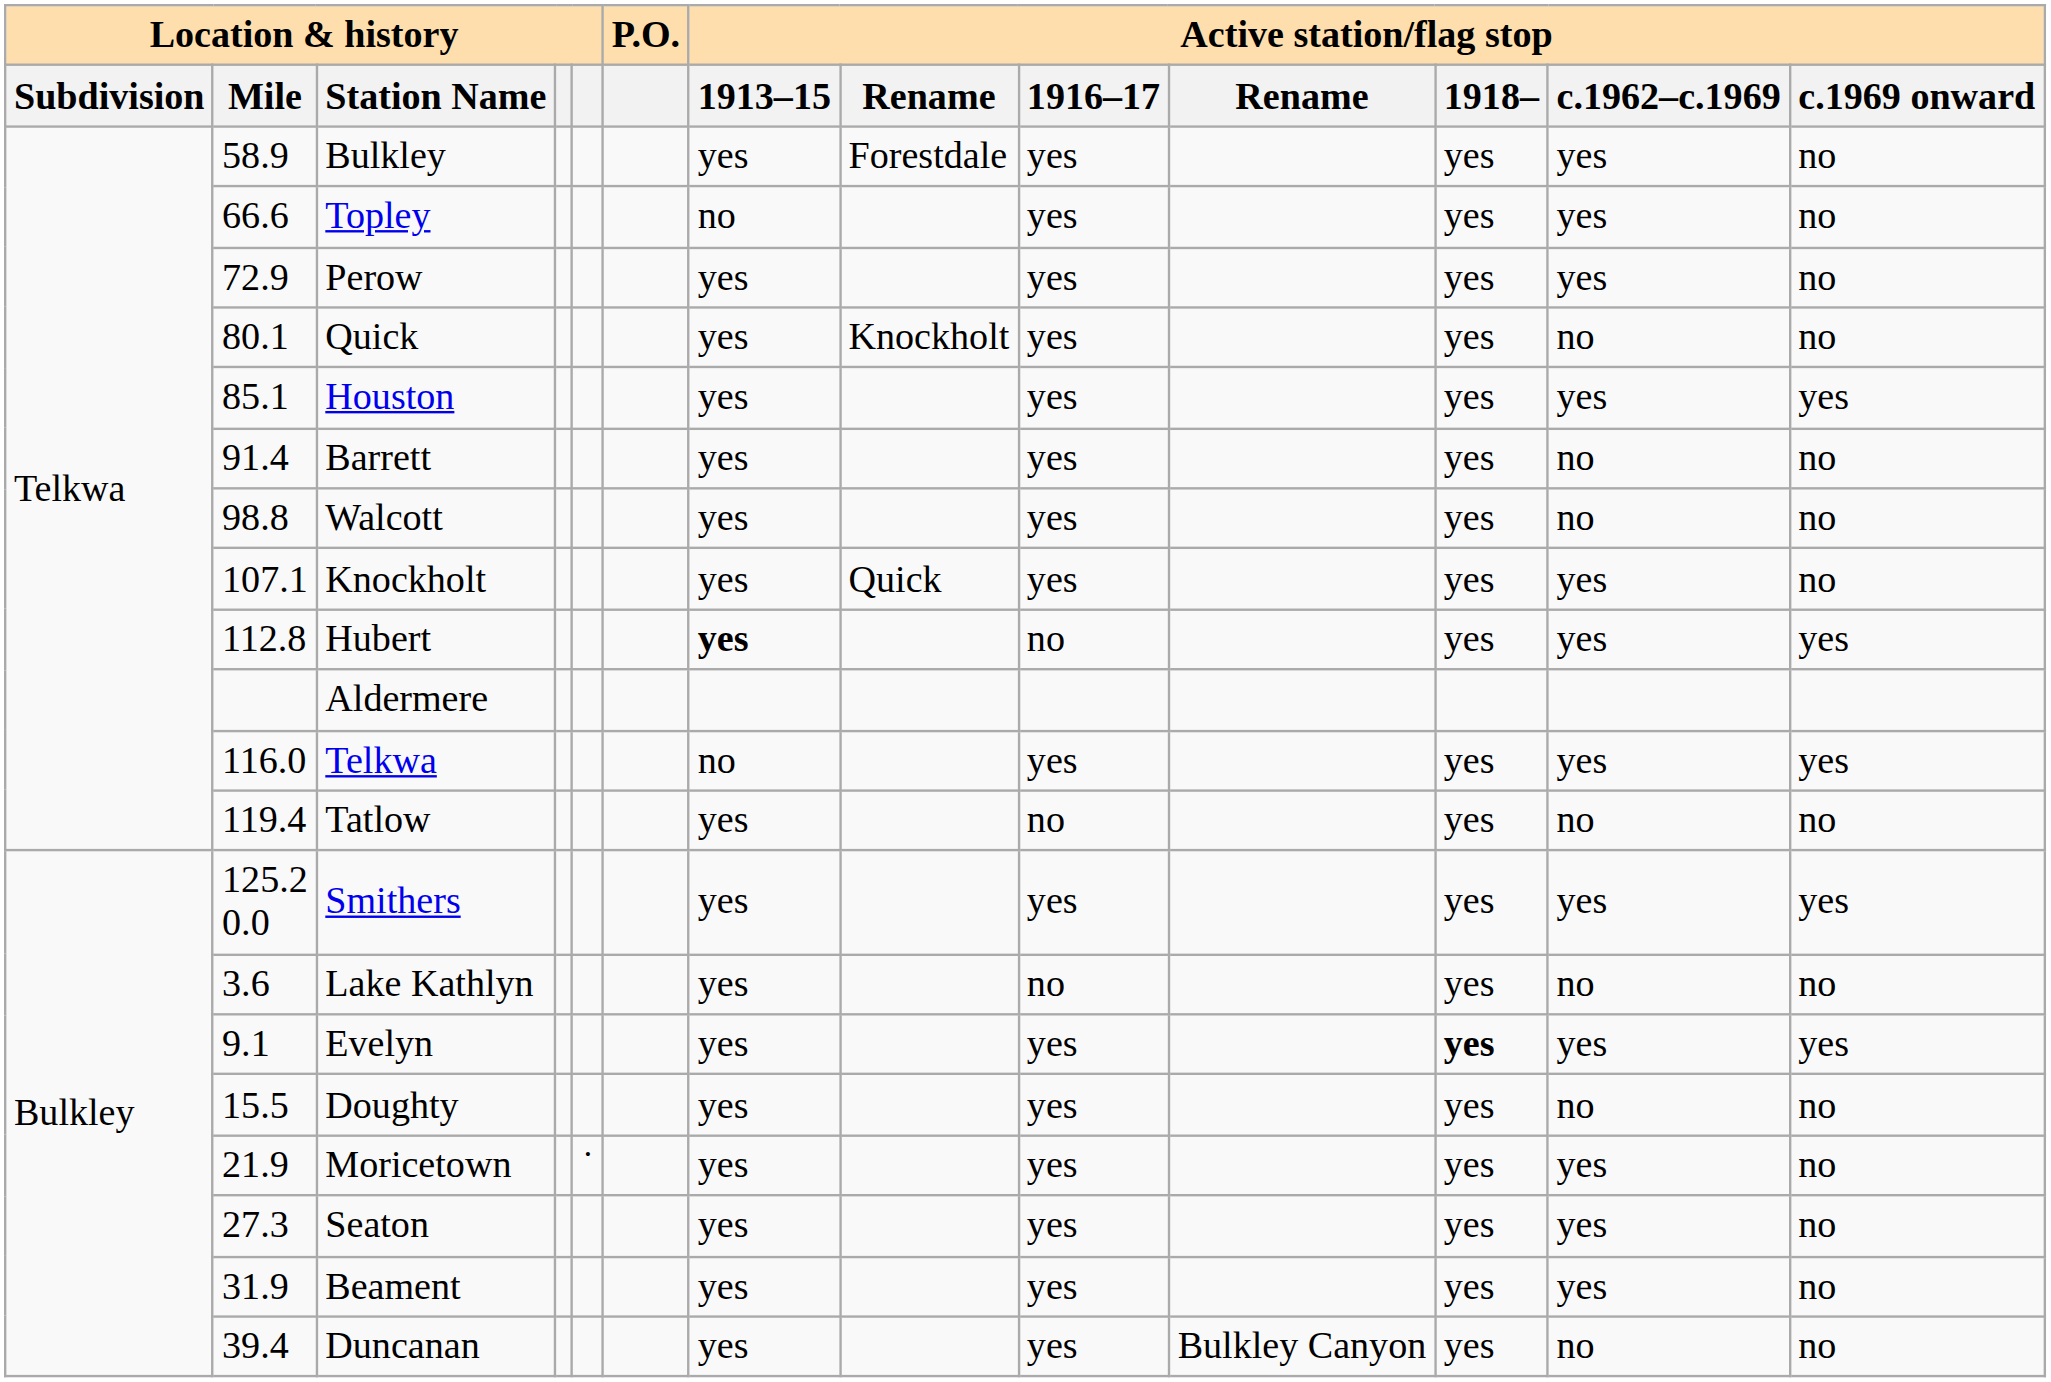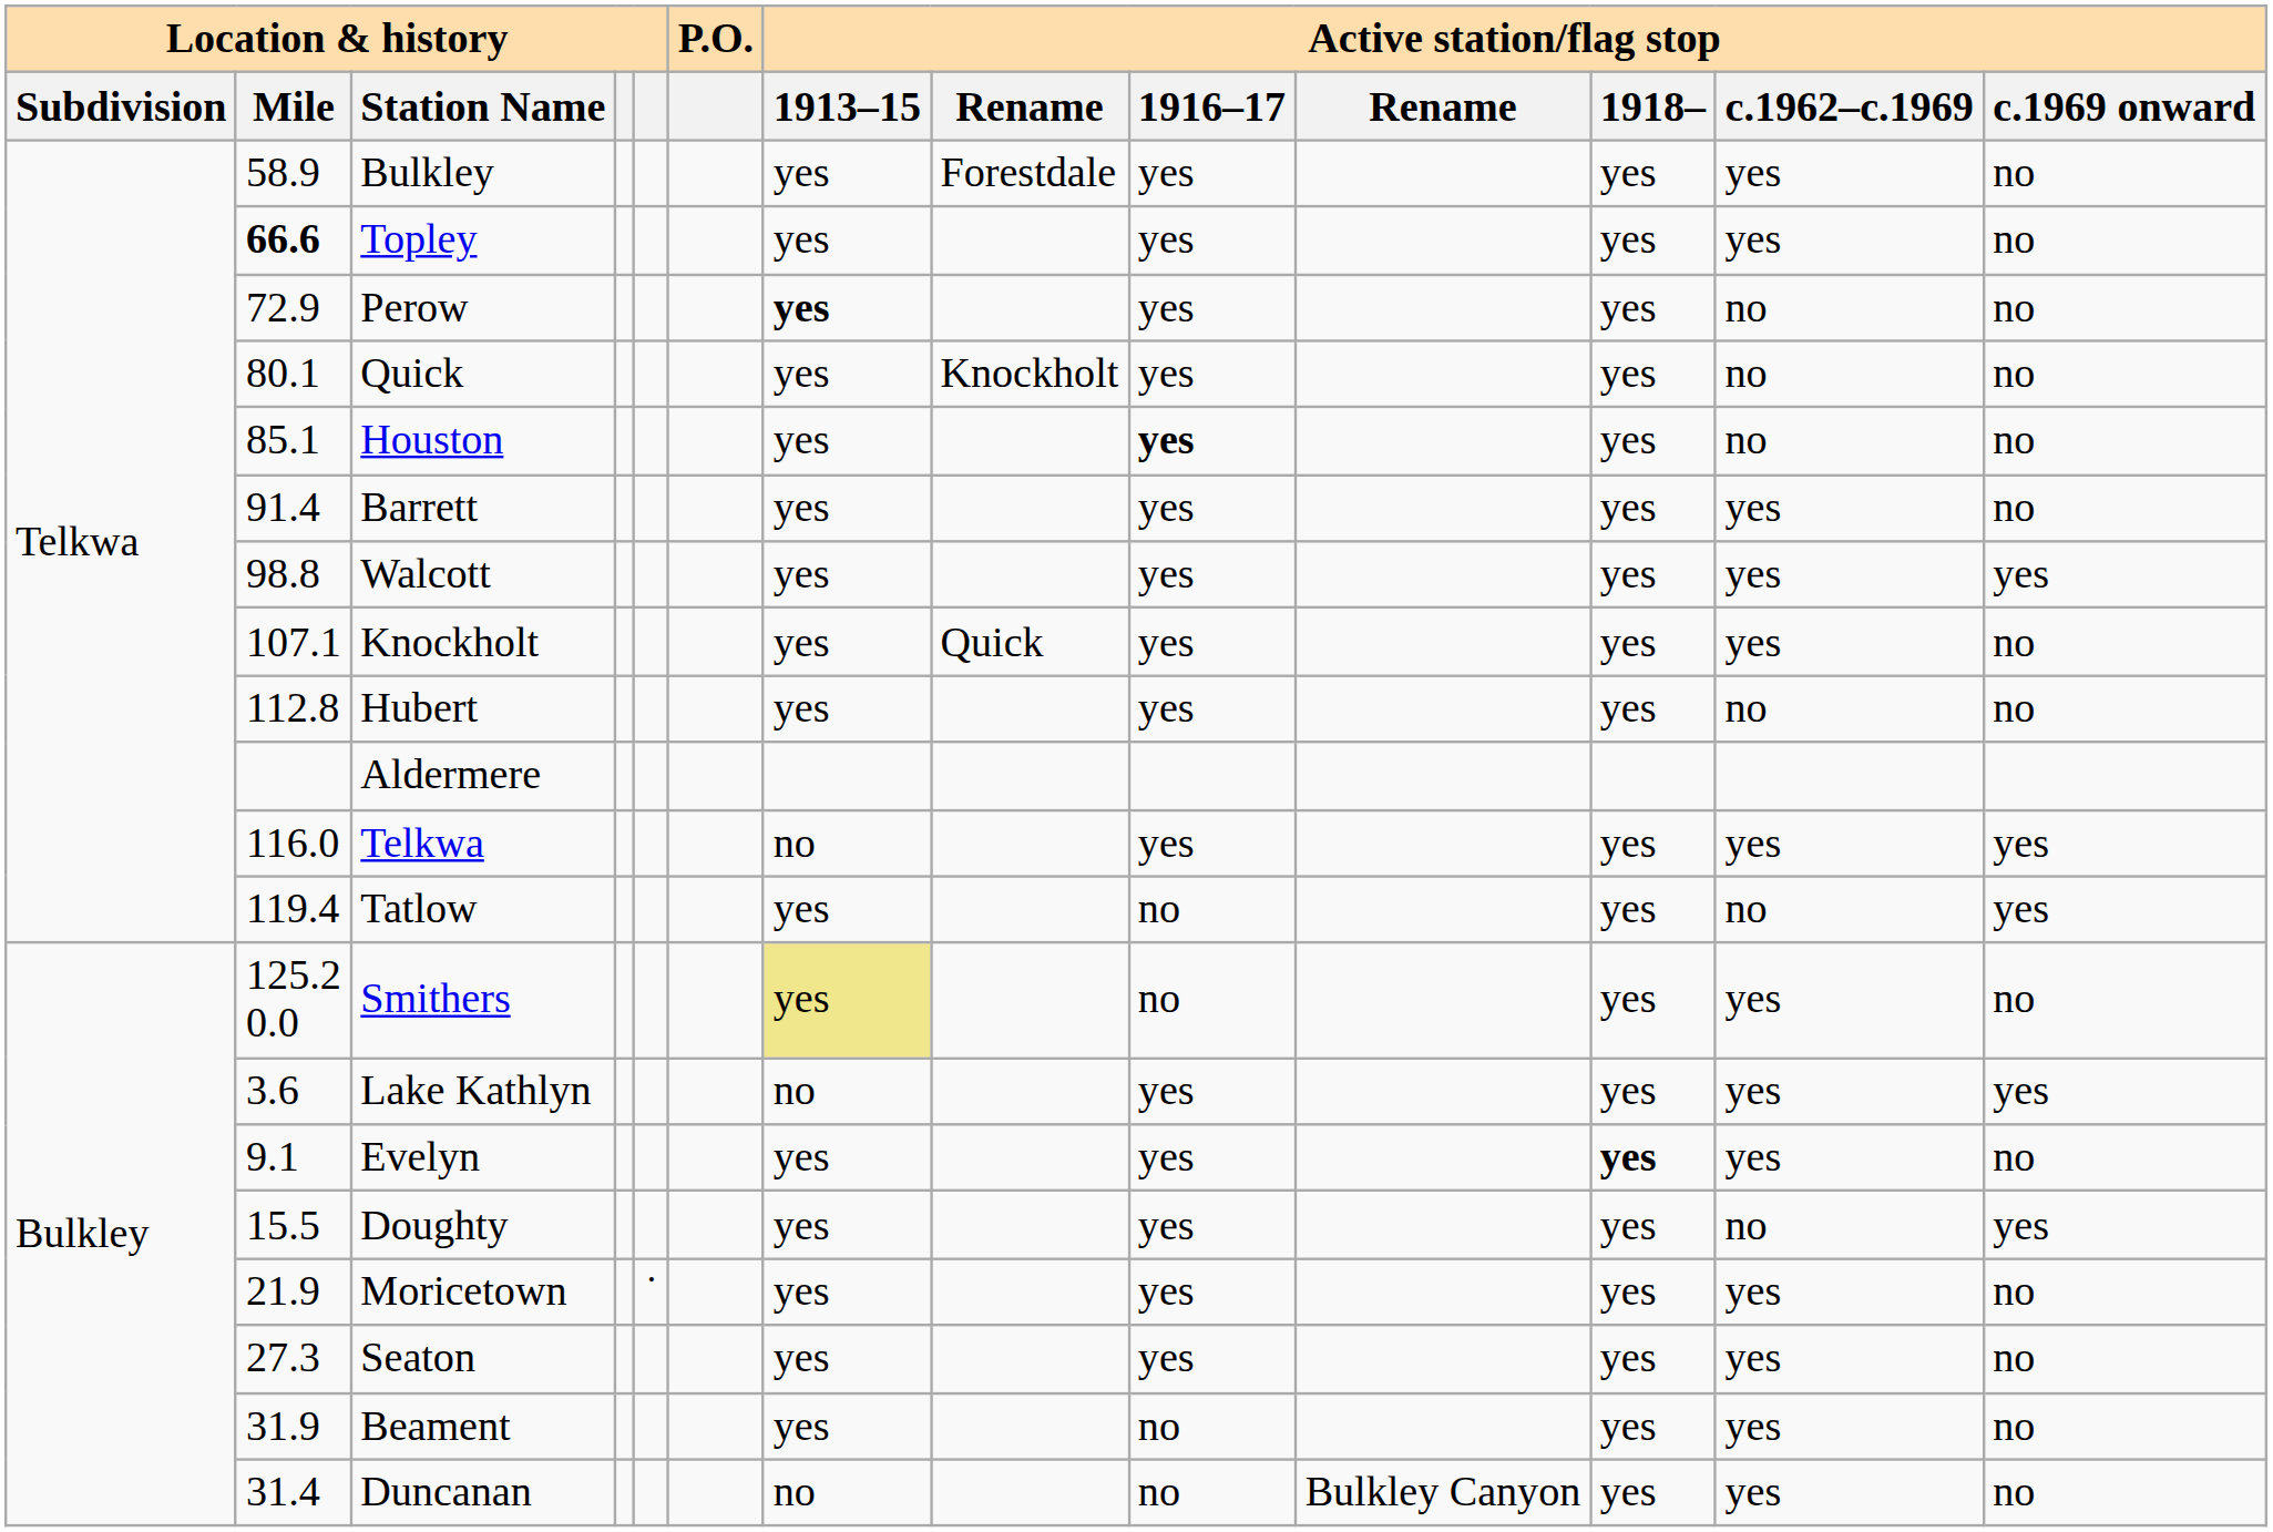 <table class="wikitable">
 <tr>
 <th colspan="5" style="background:#ffdead;">Location & history</th>
 <th colspan="1" style="background:#ffdead;">P.O.</th>
 <th colspan="18" style="background:#ffdead;">Active station/flag stop</th>
 </tr>
 <tr>
 <th>Subdivision</th>
 <th>Mile</th>
 <th>Station Name</th>
 <th></th>
 <th></th>
 <th></th>
 <th>1913–15</th>
 <th>Rename</th>
 <th>1916–17</th>
 <th>Rename</th>
 <th>1918–</th>
 <th>c.1962–c.1969</th>
 <th>c.1969 onward</th>
 </tr>
 <tr>
 <td rowspan=12>Telkwa</td>
 <td>58.9</td>
 <td>Bulkley</td>
 <td></td>
 <td></td>
 <td></td>
 <td>yes</td>
 <td>Forestdale</td>
 <td>yes</td>
 <td></td>
 <td>yes</td>
 <td>yes</td>
 <td>no</td>
 </tr>
 <tr>
-<td>66.6</td>
+<td><strong>66.6</strong></td>
 <td><a href='#'>Topley</a></td>
 <td></td>
 <td></td>
 <td> </td>
-<td>no</td>
+<td>yes</td>
 <td></td>
 <td>yes</td>
 <td></td>
 <td>yes</td>
 <td>yes</td>
 <td>no</td>
 </tr>
 <tr>
 <td>72.9</td>
 <td>Perow</td>
 <td></td>
 <td></td>
 <td></td>
-<td>yes</td>
+<td><strong>yes</strong></td>
 <td></td>
 <td>yes</td>
 <td></td>
 <td>yes</td>
-<td>yes</td>
+<td>no</td>
 <td>no</td>
 </tr>
 <tr>
 <td>80.1</td>
 <td>Quick</td>
 <td></td>
 <td></td>
 <td></td>
 <td>yes</td>
 <td>Knockholt</td>
 <td>yes</td>
 <td></td>
 <td>yes</td>
 <td>no</td>
 <td>no</td>
 </tr>
 <tr>
 <td>85.1</td>
 <td><a href='#'>Houston</a></td>
 <td></td>
 <td></td>
 <td> </td>
 <td>yes</td>
 <td></td>
-<td>yes</td>
+<td><strong>yes</strong></td>
 <td></td>
 <td>yes</td>
-<td>yes</td>
-<td>yes</td>
+<td>no</td>
+<td>no</td>
 </tr>
 <tr>
 <td>91.4</td>
 <td>Barrett</td>
 <td></td>
 <td></td>
 <td></td>
 <td>yes</td>
 <td></td>
 <td>yes</td>
 <td></td>
 <td>yes</td>
-<td>no</td>
+<td>yes</td>
 <td>no</td>
 </tr>
 <tr>
 <td>98.8</td>
 <td>Walcott</td>
 <td></td>
 <td></td>
 <td></td>
 <td>yes</td>
 <td></td>
 <td>yes</td>
 <td></td>
 <td>yes</td>
-<td>no</td>
-<td>no</td>
+<td>yes</td>
+<td>yes</td>
 </tr>
 <tr>
 <td>107.1</td>
 <td>Knockholt</td>
 <td></td>
 <td></td>
 <td></td>
 <td>yes</td>
 <td>Quick</td>
 <td>yes</td>
 <td></td>
 <td>yes</td>
 <td>yes</td>
 <td>no</td>
 </tr>
 <tr>
 <td>112.8</td>
 <td>Hubert</td>
 <td></td>
 <td></td>
 <td></td>
-<td><strong>yes</strong></td>
-<td></td>
-<td>no</td>
+<td>yes</td>
 <td></td>
 <td>yes</td>
+<td></td>
 <td>yes</td>
-<td>yes</td>
+<td>no</td>
+<td>no</td>
 </tr>
 <tr>
 <td></td>
 <td>Aldermere</td>
 <td></td>
 <td></td>
 <td></td>
 <td></td>
 <td></td>
 <td></td>
 <td></td>
 <td></td>
 <td></td>
 <td></td>
 </tr>
 <tr>
 <td>116.0</td>
 <td><a href='#'>Telkwa</a></td>
 <td></td>
 <td></td>
 <td> </td>
 <td>no</td>
 <td></td>
 <td>yes</td>
 <td></td>
 <td>yes</td>
 <td>yes</td>
 <td>yes</td>
 </tr>
 <tr>
 <td>119.4</td>
 <td>Tatlow</td>
 <td></td>
 <td></td>
 <td></td>
 <td>yes</td>
 <td></td>
 <td>no</td>
 <td></td>
 <td>yes</td>
 <td>no</td>
-<td>no</td>
+<td>yes</td>
 </tr>
 <tr>
 <td rowspan=8>Bulkley</td>
 <td>125.2<br>0.0</td>
 <td><a href='#'>Smithers</a></td>
 <td></td>
 <td></td>
 <td> </td>
-<td>yes</td>
+<td style="background: khaki;">yes</td>
 <td></td>
-<td>yes</td>
+<td>no</td>
 <td></td>
 <td>yes</td>
 <td>yes</td>
-<td>yes</td>
+<td>no</td>
 </tr>
 <tr>
 <td>3.6</td>
 <td>Lake Kathlyn</td>
 <td></td>
 <td></td>
 <td></td>
-<td>yes</td>
-<td></td>
 <td>no</td>
 <td></td>
 <td>yes</td>
-<td>no</td>
-<td>no</td>
+<td></td>
+<td>yes</td>
+<td>yes</td>
+<td>yes</td>
 </tr>
 <tr>
 <td>9.1</td>
 <td>Evelyn</td>
 <td></td>
 <td></td>
 <td></td>
 <td>yes</td>
 <td></td>
 <td>yes</td>
 <td></td>
 <td><strong>yes</strong></td>
 <td>yes</td>
-<td>yes</td>
+<td>no</td>
 </tr>
 <tr>
 <td>15.5</td>
 <td>Doughty</td>
 <td></td>
 <td></td>
 <td></td>
 <td>yes</td>
 <td></td>
 <td>yes</td>
 <td></td>
 <td>yes</td>
 <td>no</td>
-<td>no</td>
+<td>yes</td>
 </tr>
 <tr>
 <td>21.9</td>
 <td>Moricetown</td>
 <td></td>
 <td>˙</td>
 <td></td>
 <td>yes</td>
 <td></td>
 <td>yes</td>
 <td></td>
 <td>yes</td>
 <td>yes</td>
 <td>no</td>
 </tr>
 <tr>
 <td>27.3</td>
 <td>Seaton</td>
 <td></td>
 <td></td>
 <td></td>
 <td>yes</td>
 <td></td>
 <td>yes</td>
 <td></td>
 <td>yes</td>
 <td>yes</td>
 <td>no</td>
 </tr>
 <tr>
 <td>31.9</td>
 <td>Beament</td>
 <td></td>
 <td></td>
 <td></td>
 <td>yes</td>
 <td></td>
-<td>yes</td>
+<td>no</td>
 <td></td>
 <td>yes</td>
 <td>yes</td>
 <td>no</td>
 </tr>
 <tr>
-<td>39.4</td>
+<td>31.4</td>
 <td>Duncanan</td>
 <td></td>
 <td></td>
 <td></td>
-<td>yes</td>
+<td>no</td>
 <td></td>
-<td>yes</td>
+<td>no</td>
 <td>Bulkley Canyon</td>
 <td>yes</td>
-<td>no</td>
+<td>yes</td>
 <td>no</td>
 </tr>
 </table>
